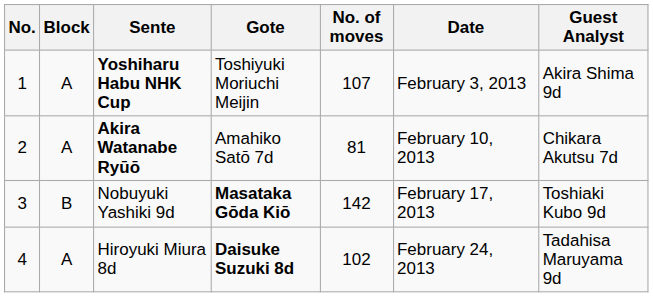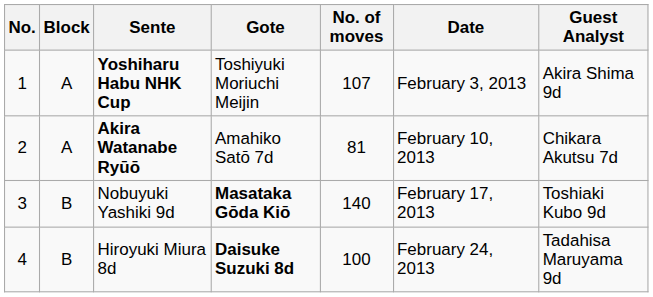 <table class="wikitable">
 <tr>
 <th width="20">No.</th>
 <th>Block</th>
 <th>Sente</th>
 <th>Gote</th>
 <th>No. of moves</th>
 <th width="130">Date</th>
 <th>Guest Analyst</th>
 </tr>
 <tr>
 <td align="center">1</td>
 <td align="center">A</td>
 <td><strong>Yoshiharu Habu NHK Cup</strong></td>
 <td>Toshiyuki Moriuchi Meijin</td>
 <td align="center">107</td>
 <td>February 3, 2013</td>
 <td>Akira Shima 9d</td>
 </tr>
 <tr>
 <td align="center">2</td>
 <td align="center">A</td>
 <td><strong>Akira Watanabe Ryūō</strong></td>
 <td>Amahiko Satō 7d</td>
 <td align="center">81</td>
 <td>February 10, 2013</td>
 <td>Chikara Akutsu 7d</td>
 </tr>
 <tr>
 <td align="center">3</td>
 <td align="center">B</td>
 <td>Nobuyuki Yashiki 9d</td>
 <td><strong>Masataka Gōda Kiō</strong></td>
-<td align="center">142</td>
+<td align="center">140</td>
 <td>February 17, 2013</td>
 <td>Toshiaki Kubo 9d</td>
 </tr>
 <tr>
 <td align="center">4</td>
-<td align="center">A</td>
+<td align="center">B</td>
 <td>Hiroyuki Miura 8d</td>
 <td><strong>Daisuke Suzuki 8d</strong></td>
-<td align="center">102</td>
+<td align="center">100</td>
 <td>February 24, 2013</td>
 <td>Tadahisa Maruyama 9d</td>
 </tr>
 </table>
